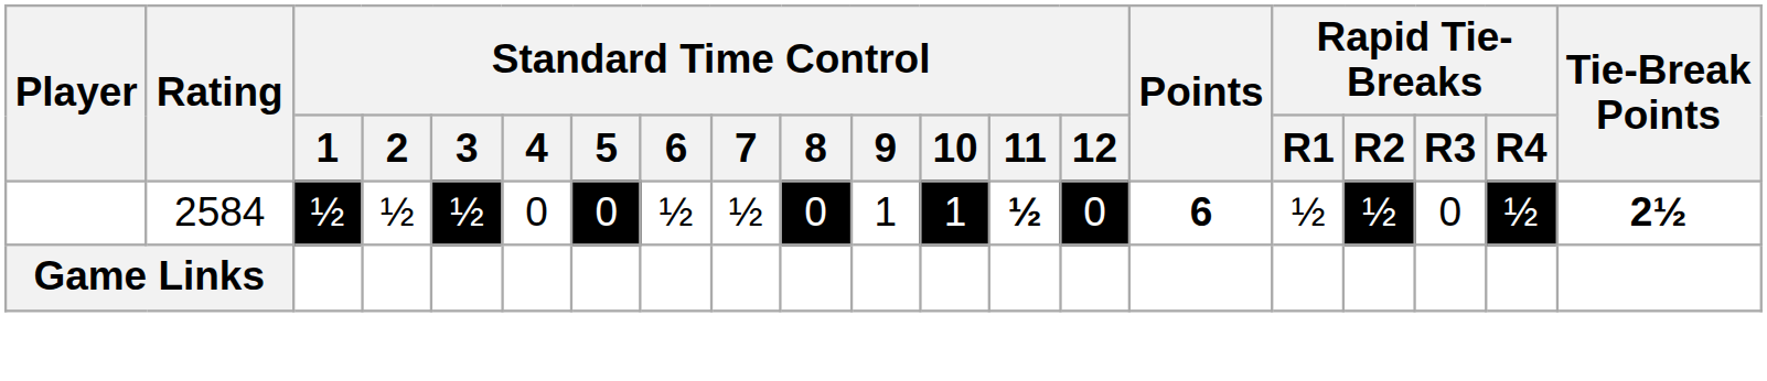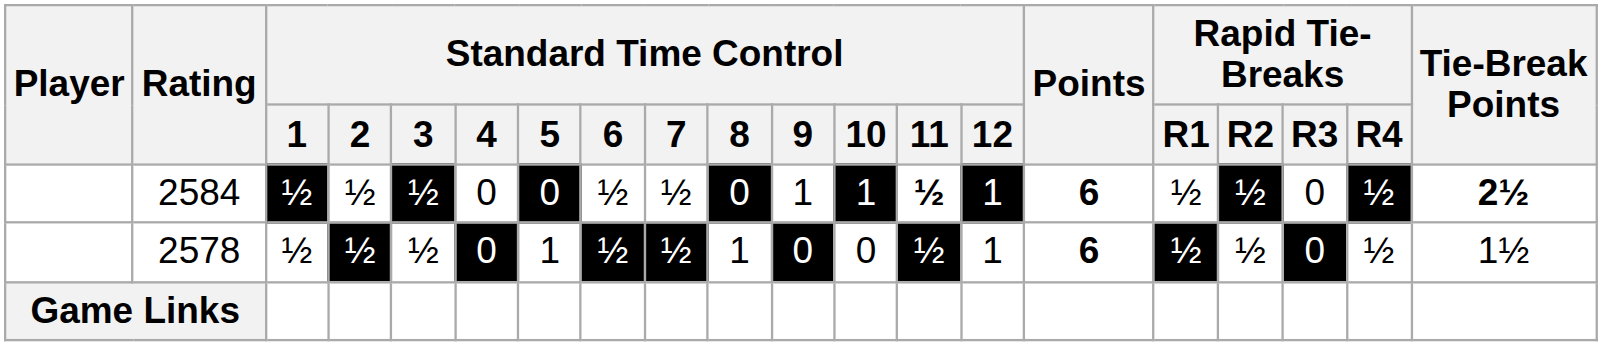 <table class="wikitable" style="text-align:center; background:white">
 <tr>
 <th rowspan="2">Player</th>
 <th rowspan="2">Rating</th>
 <th colspan="12">Standard Time Control</th>
 <th rowspan="2">Points</th>
 <th colspan="4">Rapid Tie-Breaks</th>
 <th rowspan="2">Tie-Break<br>Points</th>
 </tr>
 <tr>
 <th width=20>1</th>
 <th width=20>2</th>
 <th width=20>3</th>
 <th width=20>4</th>
 <th width=20>5</th>
 <th width=20>6</th>
 <th width=20>7</th>
 <th width=20>8</th>
 <th width=20>9</th>
 <th width=20>10</th>
 <th width=20>11</th>
 <th width=20>12</th>
 <th width=20>R1</th>
 <th width=20>R2</th>
 <th width=20>R3</th>
 <th width=20>R4</th>
 </tr>
 <tr>
 <td align=left><strong></strong></td>
 <td>2584</td>
 <td style="background:black; color:white">½</td>
 <td>½</td>
 <td style="background:black; color:white">½</td>
 <td>0</td>
 <td style="background:black; color:white">0</td>
 <td>½</td>
 <td>½</td>
 <td style="background:black; color:white">0</td>
 <td>1</td>
 <td style="background:black; color:white">1</td>
 <td><strong>½</strong></td>
-<td style="background:black; color:white">0</td>
+<td style="background:black; color:white">1</td>
 <td><strong>6</strong></td>
 <td>½</td>
 <td style="background:black; color:white">½</td>
 <td>0</td>
 <td style="background:black; color:white">½</td>
 <td><strong>2½</strong></td>
+</tr>
+<tr>
+<td align=left></td>
+<td>2578</td>
+<td>½</td>
+<td style="background:black; color:white">½</td>
+<td>½</td>
+<td style="background:black; color:white">0</td>
+<td>1</td>
+<td style="background:black; color:white">½</td>
+<td style="background:black; color:white">½</td>
+<td>1</td>
+<td style="background:black; color:white">0</td>
+<td>0</td>
+<td style="background:black; color:white">½</td>
+<td>1</td>
+<td><strong>6</strong></td>
+<td style="background:black; color:white">½</td>
+<td>½</td>
+<td style="background:black; color:white">0</td>
+<td>½</td>
+<td>1½</td>
 </tr>
 <tr>
 <th colspan="2">Game Links</th>
 <td></td>
 <td></td>
 <td></td>
 <td></td>
 <td></td>
 <td></td>
 <td></td>
 <td></td>
 <td></td>
 <td></td>
 <td></td>
 <td></td>
 <td></td>
 <td></td>
 <td></td>
 <td></td>
 <td></td>
 <td></td>
 </tr>
 </table>
